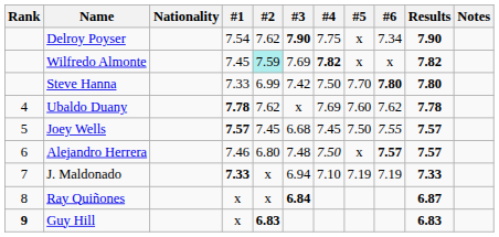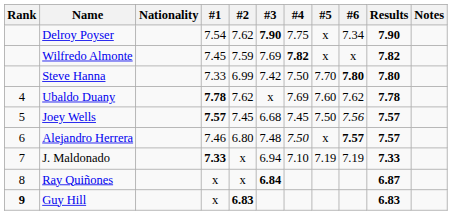 <table class="wikitable sortable" style="text-align:center;font-size:95%">
 <tr>
 <th>Rank</th>
 <th>Name</th>
 <th>Nationality</th>
 <th>#1</th>
 <th>#2</th>
 <th>#3</th>
 <th>#4</th>
 <th>#5</th>
 <th>#6</th>
 <th>Results</th>
 <th>Notes</th>
 </tr>
 <tr>
 <td></td>
 <td align=left><a href='#'>Delroy Poyser</a></td>
 <td align=left></td>
 <td>7.54</td>
 <td>7.62</td>
 <td><strong>7.90</strong></td>
 <td>7.75</td>
 <td>x</td>
 <td>7.34</td>
 <td><strong>7.90</strong></td>
 <td></td>
 </tr>
 <tr>
 <td></td>
 <td align=left><a href='#'>Wilfredo Almonte</a></td>
 <td align=left></td>
 <td>7.45</td>
-<td style="background: paleturquoise;">7.59</td>
+<td>7.59</td>
 <td>7.69</td>
 <td><strong>7.82</strong></td>
 <td>x</td>
 <td>x</td>
 <td><strong>7.82</strong></td>
 <td></td>
 </tr>
 <tr>
 <td></td>
 <td align=left><a href='#'>Steve Hanna</a></td>
 <td align=left></td>
 <td>7.33</td>
 <td>6.99</td>
 <td>7.42</td>
 <td>7.50</td>
 <td>7.70</td>
 <td><strong>7.80</strong></td>
 <td><strong>7.80</strong></td>
 <td></td>
 </tr>
 <tr>
 <td>4</td>
 <td align=left><a href='#'>Ubaldo Duany</a></td>
 <td align=left></td>
 <td><strong>7.78</strong></td>
 <td>7.62</td>
 <td>x</td>
 <td>7.69</td>
 <td>7.60</td>
 <td>7.62</td>
 <td><strong>7.78</strong></td>
 <td></td>
 </tr>
 <tr>
 <td>5</td>
 <td align=left><a href='#'>Joey Wells</a></td>
 <td align=left></td>
 <td><strong>7.57</strong></td>
 <td>7.45</td>
 <td>6.68</td>
 <td>7.45</td>
 <td>7.50</td>
-<td><em>7.55</em></td>
+<td><em>7.56</em></td>
 <td><strong>7.57</strong></td>
 <td></td>
 </tr>
 <tr>
 <td>6</td>
 <td align=left><a href='#'>Alejandro Herrera</a></td>
 <td align=left></td>
 <td>7.46</td>
 <td>6.80</td>
 <td>7.48</td>
 <td><em>7.50</em></td>
 <td>x</td>
 <td><strong>7.57</strong></td>
 <td><strong>7.57</strong></td>
 <td></td>
 </tr>
 <tr>
 <td>7</td>
 <td align=left>J. Maldonado</td>
 <td align=left></td>
 <td><strong>7.33</strong></td>
 <td>x</td>
 <td>6.94</td>
 <td>7.10</td>
 <td>7.19</td>
 <td>7.19</td>
 <td><strong>7.33</strong></td>
 <td></td>
 </tr>
 <tr>
 <td>8</td>
 <td align=left><a href='#'>Ray Quiñones</a></td>
 <td align=left></td>
 <td>x</td>
 <td>x</td>
 <td><strong>6.84</strong></td>
 <td></td>
 <td></td>
 <td></td>
 <td><strong>6.87</strong></td>
 <td></td>
 </tr>
 <tr>
 <td><strong>9</strong></td>
 <td align=left><a href='#'>Guy Hill</a></td>
 <td align=left></td>
 <td>x</td>
 <td><strong>6.83</strong></td>
 <td></td>
 <td></td>
 <td></td>
 <td></td>
 <td><strong>6.83</strong></td>
 <td></td>
 </tr>
 </table>
